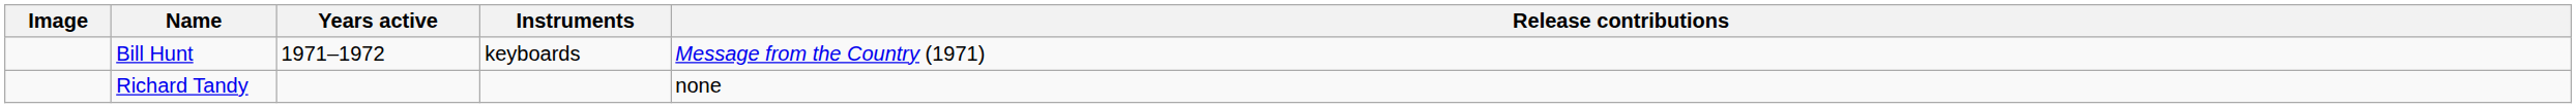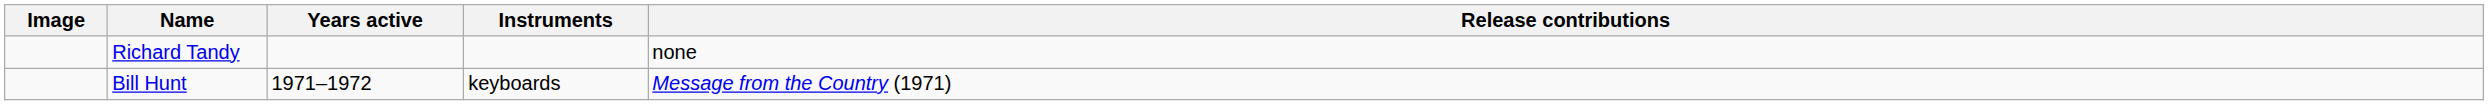 <table class="wikitable" border="1" width=100%>
 <tr>
 <th width="75">Image</th>
 <th width="120">Name</th>
 <th width="150">Years active</th>
 <th width="140">Instruments</th>
 <th>Release contributions</th>
 </tr>
 <tr>
 <td></td>
+<td><a href='#'>Richard Tandy</a></td>
+<td></td>
+<td></td>
+<td>none</td>
+</tr>
+<tr>
+<td></td>
 <td><a href='#'>Bill Hunt</a></td>
 <td>1971–1972</td>
 <td>keyboards</td>
 <td><em><a href='#'>Message from the Country</a></em> (1971)</td>
 </tr>
-<tr>
-<td></td>
-<td><a href='#'>Richard Tandy</a></td>
-<td></td>
-<td></td>
-<td>none</td>
-</tr>
 </table>
